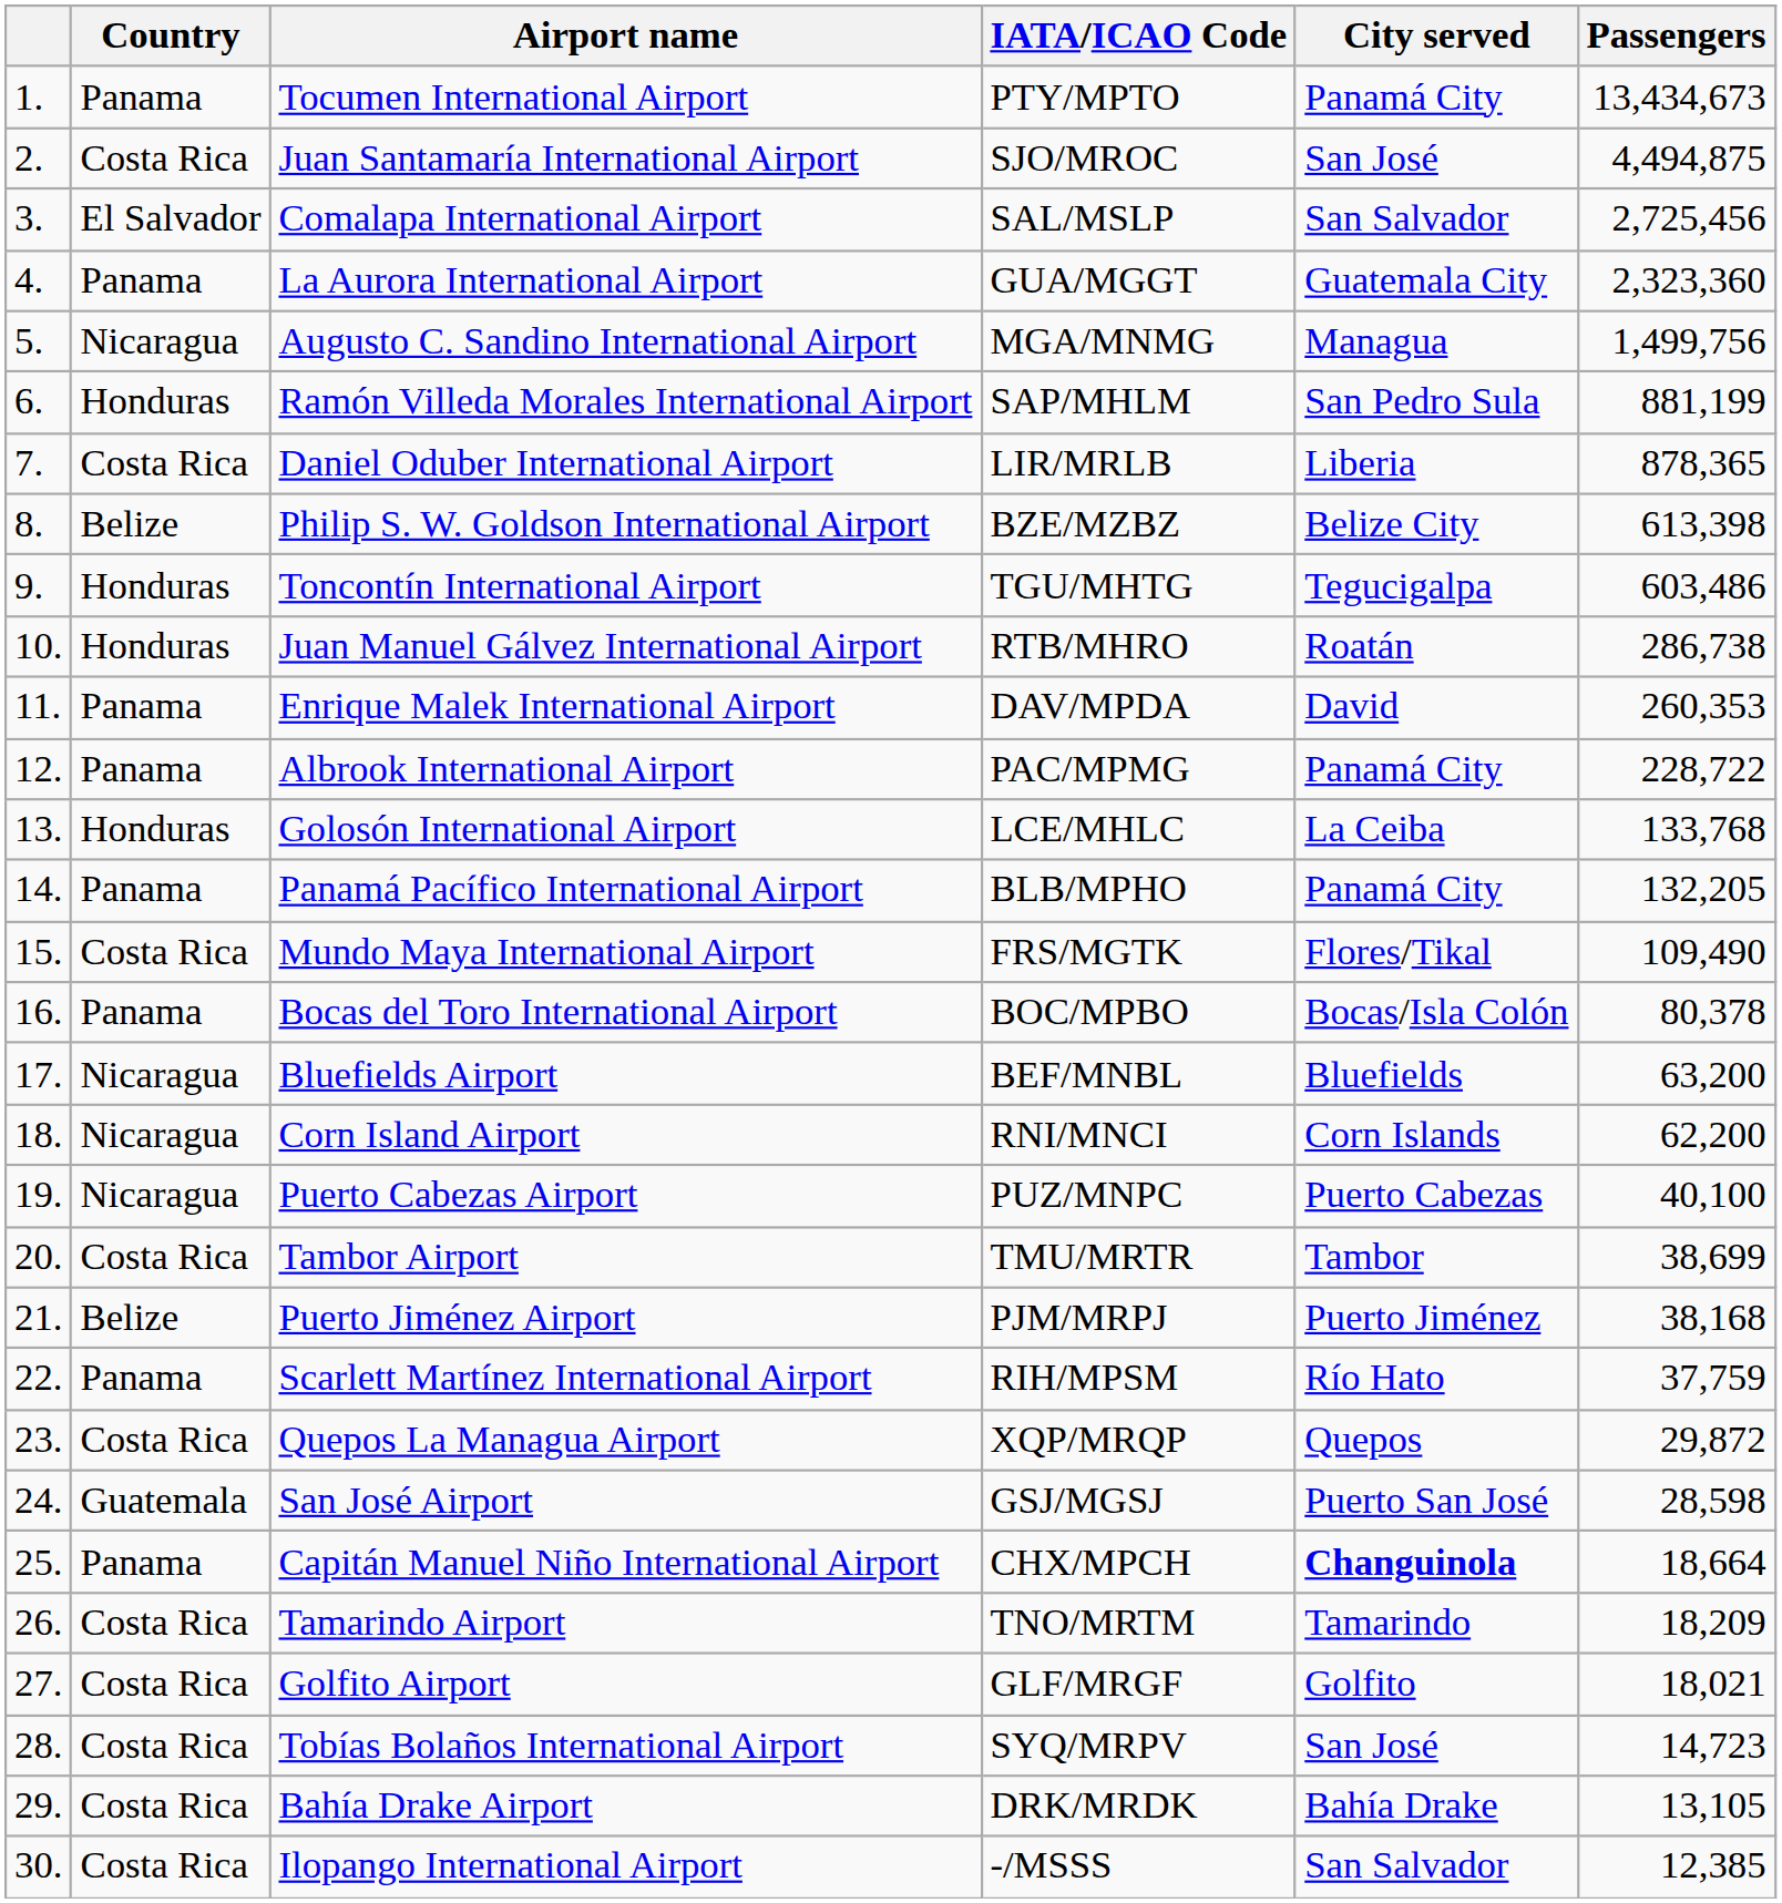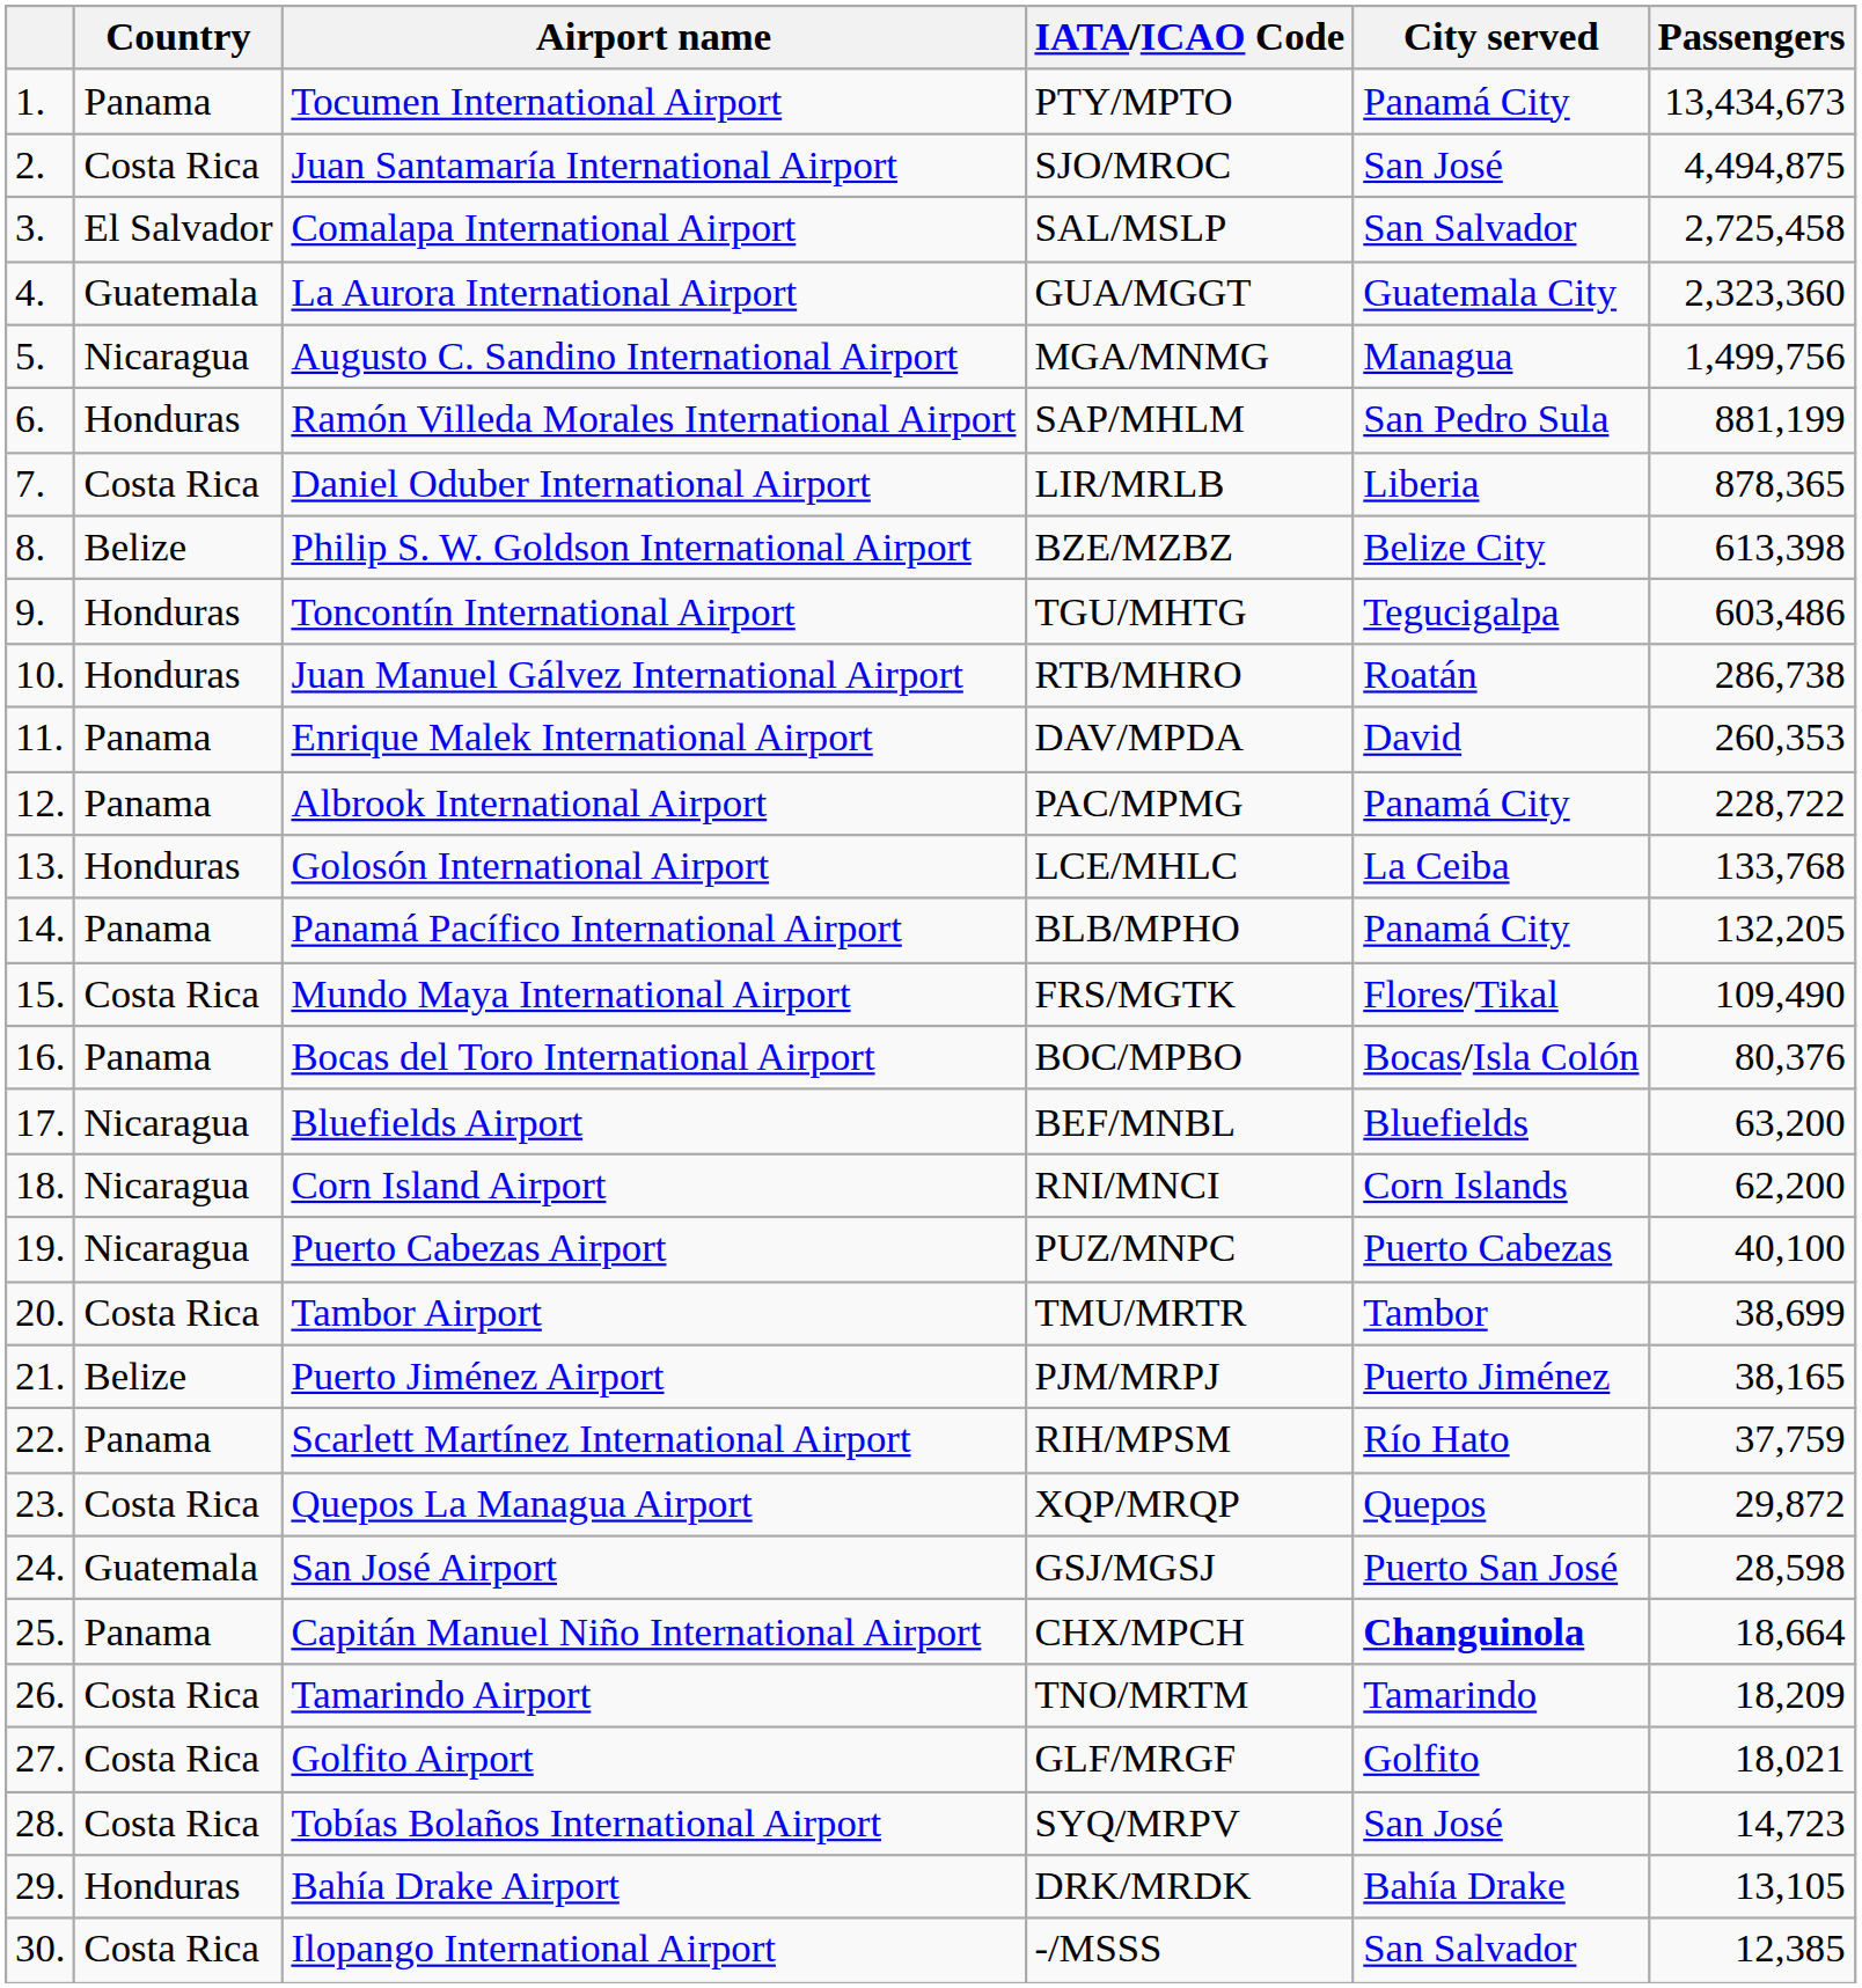 <table class="wikitable sortable">
 <tr>
 <th></th>
 <th>Country</th>
 <th>Airport name</th>
 <th><a href='#'>IATA</a>/<a href='#'>ICAO</a> Code</th>
 <th>City served</th>
 <th>Passengers</th>
 </tr>
 <tr>
 <td>1.</td>
 <td>Panama</td>
 <td><a href='#'>Tocumen International Airport</a></td>
 <td>PTY/MPTO</td>
 <td><a href='#'>Panamá City</a></td>
 <td align=right>13,434,673</td>
 </tr>
 <tr>
 <td>2.</td>
 <td>Costa Rica</td>
 <td><a href='#'>Juan Santamaría International Airport</a></td>
 <td>SJO/MROC</td>
 <td><a href='#'>San José</a></td>
 <td align=right>4,494,875</td>
 </tr>
 <tr>
 <td>3.</td>
 <td>El Salvador</td>
 <td><a href='#'>Comalapa International Airport</a></td>
 <td>SAL/MSLP</td>
 <td><a href='#'>San Salvador</a></td>
-<td align=right>2,725,456</td>
+<td align=right>2,725,458</td>
 </tr>
 <tr>
 <td>4.</td>
-<td>Panama</td>
+<td>Guatemala</td>
 <td><a href='#'>La Aurora International Airport</a></td>
 <td>GUA/MGGT</td>
 <td><a href='#'>Guatemala City</a></td>
 <td align=right>2,323,360</td>
 </tr>
 <tr>
 <td>5.</td>
 <td>Nicaragua</td>
 <td><a href='#'>Augusto C. Sandino International Airport</a></td>
 <td>MGA/MNMG</td>
 <td><a href='#'>Managua</a></td>
 <td align=right>1,499,756</td>
 </tr>
 <tr>
 <td>6.</td>
 <td>Honduras</td>
 <td><a href='#'>Ramón Villeda Morales International Airport</a></td>
 <td>SAP/MHLM</td>
 <td><a href='#'>San Pedro Sula</a></td>
 <td align=right>881,199</td>
 </tr>
 <tr>
 <td>7.</td>
 <td>Costa Rica</td>
 <td><a href='#'>Daniel Oduber International Airport</a></td>
 <td>LIR/MRLB</td>
 <td><a href='#'>Liberia</a></td>
 <td align=right>878,365</td>
 </tr>
 <tr>
 <td>8.</td>
 <td>Belize</td>
 <td><a href='#'>Philip S. W. Goldson International Airport</a></td>
 <td>BZE/MZBZ</td>
 <td><a href='#'>Belize City</a></td>
 <td align=right>613,398</td>
 </tr>
 <tr>
 <td>9.</td>
 <td>Honduras</td>
 <td><a href='#'>Toncontín International Airport</a></td>
 <td>TGU/MHTG</td>
 <td><a href='#'>Tegucigalpa</a></td>
 <td align=right>603,486</td>
 </tr>
 <tr>
 <td>10.</td>
 <td>Honduras</td>
 <td><a href='#'>Juan Manuel Gálvez International Airport</a></td>
 <td>RTB/MHRO</td>
 <td><a href='#'>Roatán</a></td>
 <td align=right>286,738</td>
 </tr>
 <tr>
 <td>11.</td>
 <td>Panama</td>
 <td><a href='#'>Enrique Malek International Airport</a></td>
 <td>DAV/MPDA</td>
 <td><a href='#'>David</a></td>
 <td align=right>260,353</td>
 </tr>
 <tr>
 <td>12.</td>
 <td>Panama</td>
 <td><a href='#'>Albrook International Airport</a></td>
 <td>PAC/MPMG</td>
 <td><a href='#'>Panamá City</a></td>
 <td align=right>228,722</td>
 </tr>
 <tr>
 <td>13.</td>
 <td>Honduras</td>
 <td><a href='#'>Golosón International Airport</a></td>
 <td>LCE/MHLC</td>
 <td><a href='#'>La Ceiba</a></td>
 <td align=right>133,768</td>
 </tr>
 <tr>
 <td>14.</td>
 <td>Panama</td>
 <td><a href='#'>Panamá Pacífico International Airport</a></td>
 <td>BLB/MPHO</td>
 <td><a href='#'>Panamá City</a></td>
 <td align=right>132,205</td>
 </tr>
 <tr>
 <td>15.</td>
 <td>Costa Rica</td>
 <td><a href='#'>Mundo Maya International Airport</a></td>
 <td>FRS/MGTK</td>
 <td><a href='#'>Flores</a>/<a href='#'>Tikal</a></td>
 <td align=right>109,490</td>
 </tr>
 <tr>
 <td>16.</td>
 <td>Panama</td>
 <td><a href='#'>Bocas del Toro International Airport</a></td>
 <td>BOC/MPBO</td>
 <td><a href='#'>Bocas</a>/<a href='#'>Isla Colón</a></td>
-<td align=right>80,378</td>
+<td align=right>80,376</td>
 </tr>
 <tr>
 <td>17.</td>
 <td>Nicaragua</td>
 <td><a href='#'>Bluefields Airport</a></td>
 <td>BEF/MNBL</td>
 <td><a href='#'>Bluefields</a></td>
 <td align=right>63,200</td>
 </tr>
 <tr>
 <td>18.</td>
 <td>Nicaragua</td>
 <td><a href='#'>Corn Island Airport</a></td>
 <td>RNI/MNCI</td>
 <td><a href='#'>Corn Islands</a></td>
 <td align=right>62,200</td>
 </tr>
 <tr>
 <td>19.</td>
 <td>Nicaragua</td>
 <td><a href='#'>Puerto Cabezas Airport</a></td>
 <td>PUZ/MNPC</td>
 <td><a href='#'>Puerto Cabezas</a></td>
 <td align=right>40,100</td>
 </tr>
 <tr>
 <td>20.</td>
 <td>Costa Rica</td>
 <td><a href='#'>Tambor Airport</a></td>
 <td>TMU/MRTR</td>
 <td><a href='#'>Tambor</a></td>
 <td align=right>38,699</td>
 </tr>
 <tr>
 <td>21.</td>
 <td>Belize</td>
 <td><a href='#'>Puerto Jiménez Airport</a></td>
 <td>PJM/MRPJ</td>
 <td><a href='#'>Puerto Jiménez</a></td>
-<td align=right>38,168</td>
+<td align=right>38,165</td>
 </tr>
 <tr>
 <td>22.</td>
 <td>Panama</td>
 <td><a href='#'>Scarlett Martínez International Airport</a></td>
 <td>RIH/MPSM</td>
 <td><a href='#'>Río Hato</a></td>
 <td align=right>37,759</td>
 </tr>
 <tr>
 <td>23.</td>
 <td>Costa Rica</td>
 <td><a href='#'>Quepos La Managua Airport</a></td>
 <td>XQP/MRQP</td>
 <td><a href='#'>Quepos</a></td>
 <td align=right>29,872</td>
 </tr>
 <tr>
 <td>24.</td>
 <td>Guatemala</td>
 <td><a href='#'>San José Airport</a></td>
 <td>GSJ/MGSJ</td>
 <td><a href='#'>Puerto San José</a></td>
 <td align=right>28,598</td>
 </tr>
 <tr>
 <td>25.</td>
 <td>Panama</td>
 <td><a href='#'>Capitán Manuel Niño International Airport</a></td>
 <td>CHX/MPCH</td>
 <td><strong><a href='#'>Changuinola</a></strong></td>
 <td align=right>18,664</td>
 </tr>
 <tr>
 <td>26.</td>
 <td>Costa Rica</td>
 <td><a href='#'>Tamarindo Airport</a></td>
 <td>TNO/MRTM</td>
 <td><a href='#'>Tamarindo</a></td>
 <td align=right>18,209</td>
 </tr>
 <tr>
 <td>27.</td>
 <td>Costa Rica</td>
 <td><a href='#'>Golfito Airport</a></td>
 <td>GLF/MRGF</td>
 <td><a href='#'>Golfito</a></td>
 <td align=right>18,021</td>
 </tr>
 <tr>
 <td>28.</td>
 <td>Costa Rica</td>
 <td><a href='#'>Tobías Bolaños International Airport</a></td>
 <td>SYQ/MRPV</td>
 <td><a href='#'>San José</a></td>
 <td align=right>14,723</td>
 </tr>
 <tr>
 <td>29.</td>
-<td>Costa Rica</td>
+<td>Honduras</td>
 <td><a href='#'>Bahía Drake Airport</a></td>
 <td>DRK/MRDK</td>
 <td><a href='#'>Bahía Drake</a></td>
 <td align=right>13,105</td>
 </tr>
 <tr>
 <td>30.</td>
 <td>Costa Rica</td>
 <td><a href='#'>Ilopango International Airport</a></td>
 <td>-/MSSS</td>
 <td><a href='#'>San Salvador</a></td>
 <td align=right>12,385</td>
 </tr>
 </table>
